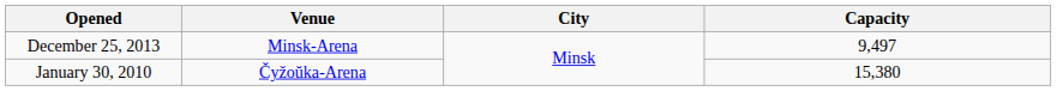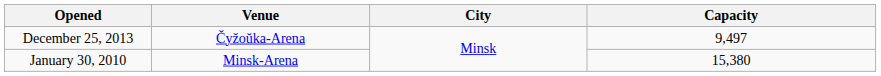 <table class="sortable wikitable" style="text-align:center;">
 <tr>
 <th scope="col" style="width:10em;">Opened</th>
 <th scope="col" style="width:15em;">Venue</th>
 <th scope="col" style="width:15em;">City</th>
 <th scope="col" style="width:20em;">Capacity</th>
 </tr>
 <tr>
 <td>December 25, 2013</td>
-<td><a href='#'>Minsk-Arena</a></td>
+<td><a href='#'>Čyžoŭka-Arena</a></td>
 <td rowspan="2"><a href='#'>Minsk</a></td>
 <td>9,497</td>
 </tr>
 <tr>
 <td>January 30, 2010</td>
-<td><a href='#'>Čyžoŭka-Arena</a></td>
+<td><a href='#'>Minsk-Arena</a></td>
 <td>15,380</td>
 </tr>
 </table>
